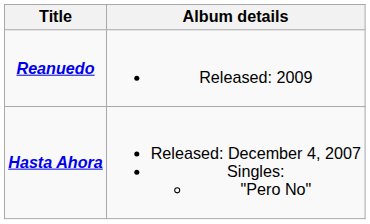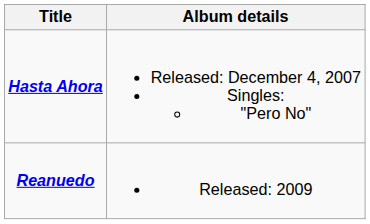 <table class="wikitable plainrowheaders" style="text-align:center;">
 <tr>
 <th scope="col">Title</th>
 <th scope="col">Album details</th>
 </tr>
 <tr>
+<td><strong><em><a href='#'>Hasta Ahora</a></em></strong></td>
+<td><br><ul><li>Released: December 4, 2007</li><li>Singles:<ul><li>"Pero No"</li></ul></li></ul></td>
+</tr>
+<tr>
 <td><strong><em><a href='#'>Reanuedo</a></em></strong></td>
 <td><br><ul><li>Released: 2009</li></ul></td>
 </tr>
-<tr>
-<td><strong><em><a href='#'>Hasta Ahora</a></em></strong></td>
-<td><br><ul><li>Released: December 4, 2007</li><li>Singles:<ul><li>"Pero No"</li></ul></li></ul></td>
-</tr>
 </table>
